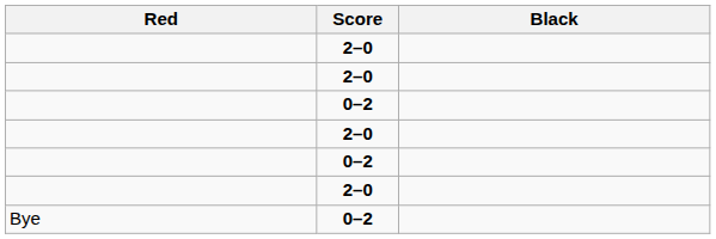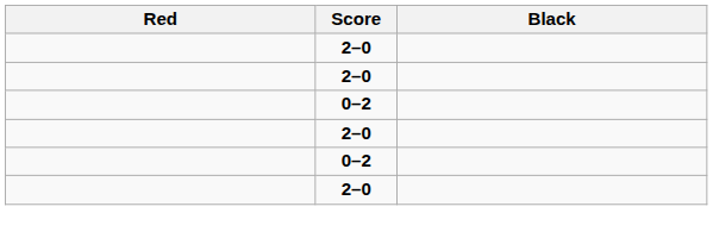 <table class="wikitable" style="text-align: center;">
 <tr>
 <th align="right" width="270">Red</th>
 <th width="65">Score</th>
 <th align="left" width="270">Black</th>
 </tr>
 <tr>
 <td align=left><strong></strong></td>
 <td align=center><strong>2–0</strong></td>
 <td align=left></td>
 </tr>
 <tr>
 <td align=left><strong></strong></td>
 <td align=center><strong>2–0</strong></td>
 <td align=left></td>
 </tr>
 <tr>
 <td align=left></td>
 <td align=center><strong>0–2</strong></td>
 <td align=left><strong></strong></td>
 </tr>
 <tr>
 <td align=left><strong></strong></td>
 <td align=center><strong>2–0</strong></td>
 <td align=left></td>
 </tr>
 <tr>
 <td align=left></td>
 <td align=center><strong>0–2</strong></td>
 <td align=left><strong></strong></td>
 </tr>
 <tr>
 <td align=left><strong></strong></td>
 <td align=center><strong>2–0</strong></td>
 <td align=left></td>
 </tr>
-<tr>
-<td align=left>Bye</td>
-<td align=center><strong>0–2</strong></td>
-<td align=left><strong></strong></td>
-</tr>
 </table>
